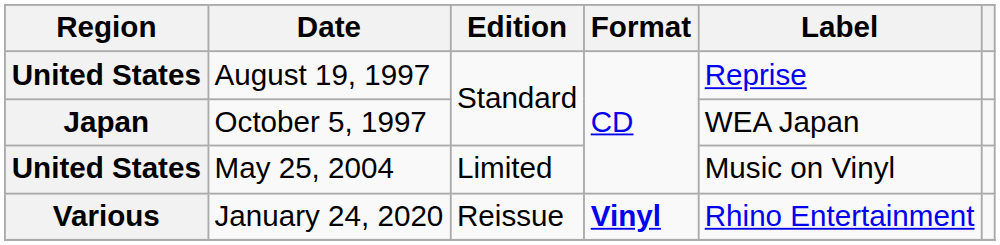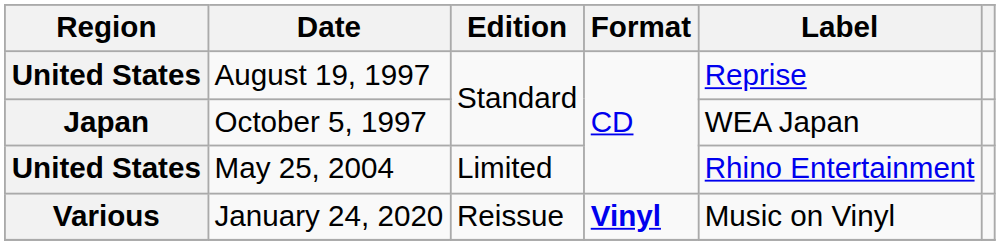 <table class="wikitable plainrowheaders">
 <tr>
 <th scope="col">Region</th>
 <th scope="col">Date</th>
 <th scope="col">Edition</th>
 <th scope="col">Format</th>
 <th scope="col">Label</th>
 <th scope="col"></th>
 </tr>
 <tr>
 <th scope="row">United States</th>
 <td>August 19, 1997</td>
 <td rowspan="2">Standard</td>
 <td rowspan="3"><a href='#'>CD</a></td>
 <td><a href='#'>Reprise</a></td>
 <td style="text-align:center;"></td>
 </tr>
 <tr>
 <th scope="row">Japan</th>
 <td>October 5, 1997</td>
 <td>WEA Japan</td>
 <td style="text-align:center;"></td>
 </tr>
 <tr>
 <th scope="row">United States</th>
 <td>May 25, 2004</td>
 <td>Limited</td>
-<td>Music on Vinyl</td>
+<td><a href='#'>Rhino Entertainment</a></td>
 <td style="text-align:center;"></td>
 </tr>
 <tr>
 <th scope="row">Various</th>
 <td>January 24, 2020</td>
 <td>Reissue</td>
 <td><strong><a href='#'>Vinyl</a></strong></td>
-<td><a href='#'>Rhino Entertainment</a></td>
+<td>Music on Vinyl</td>
 <td style="text-align:center;"></td>
 </tr>
 <tr>
 </tr>
 </table>
